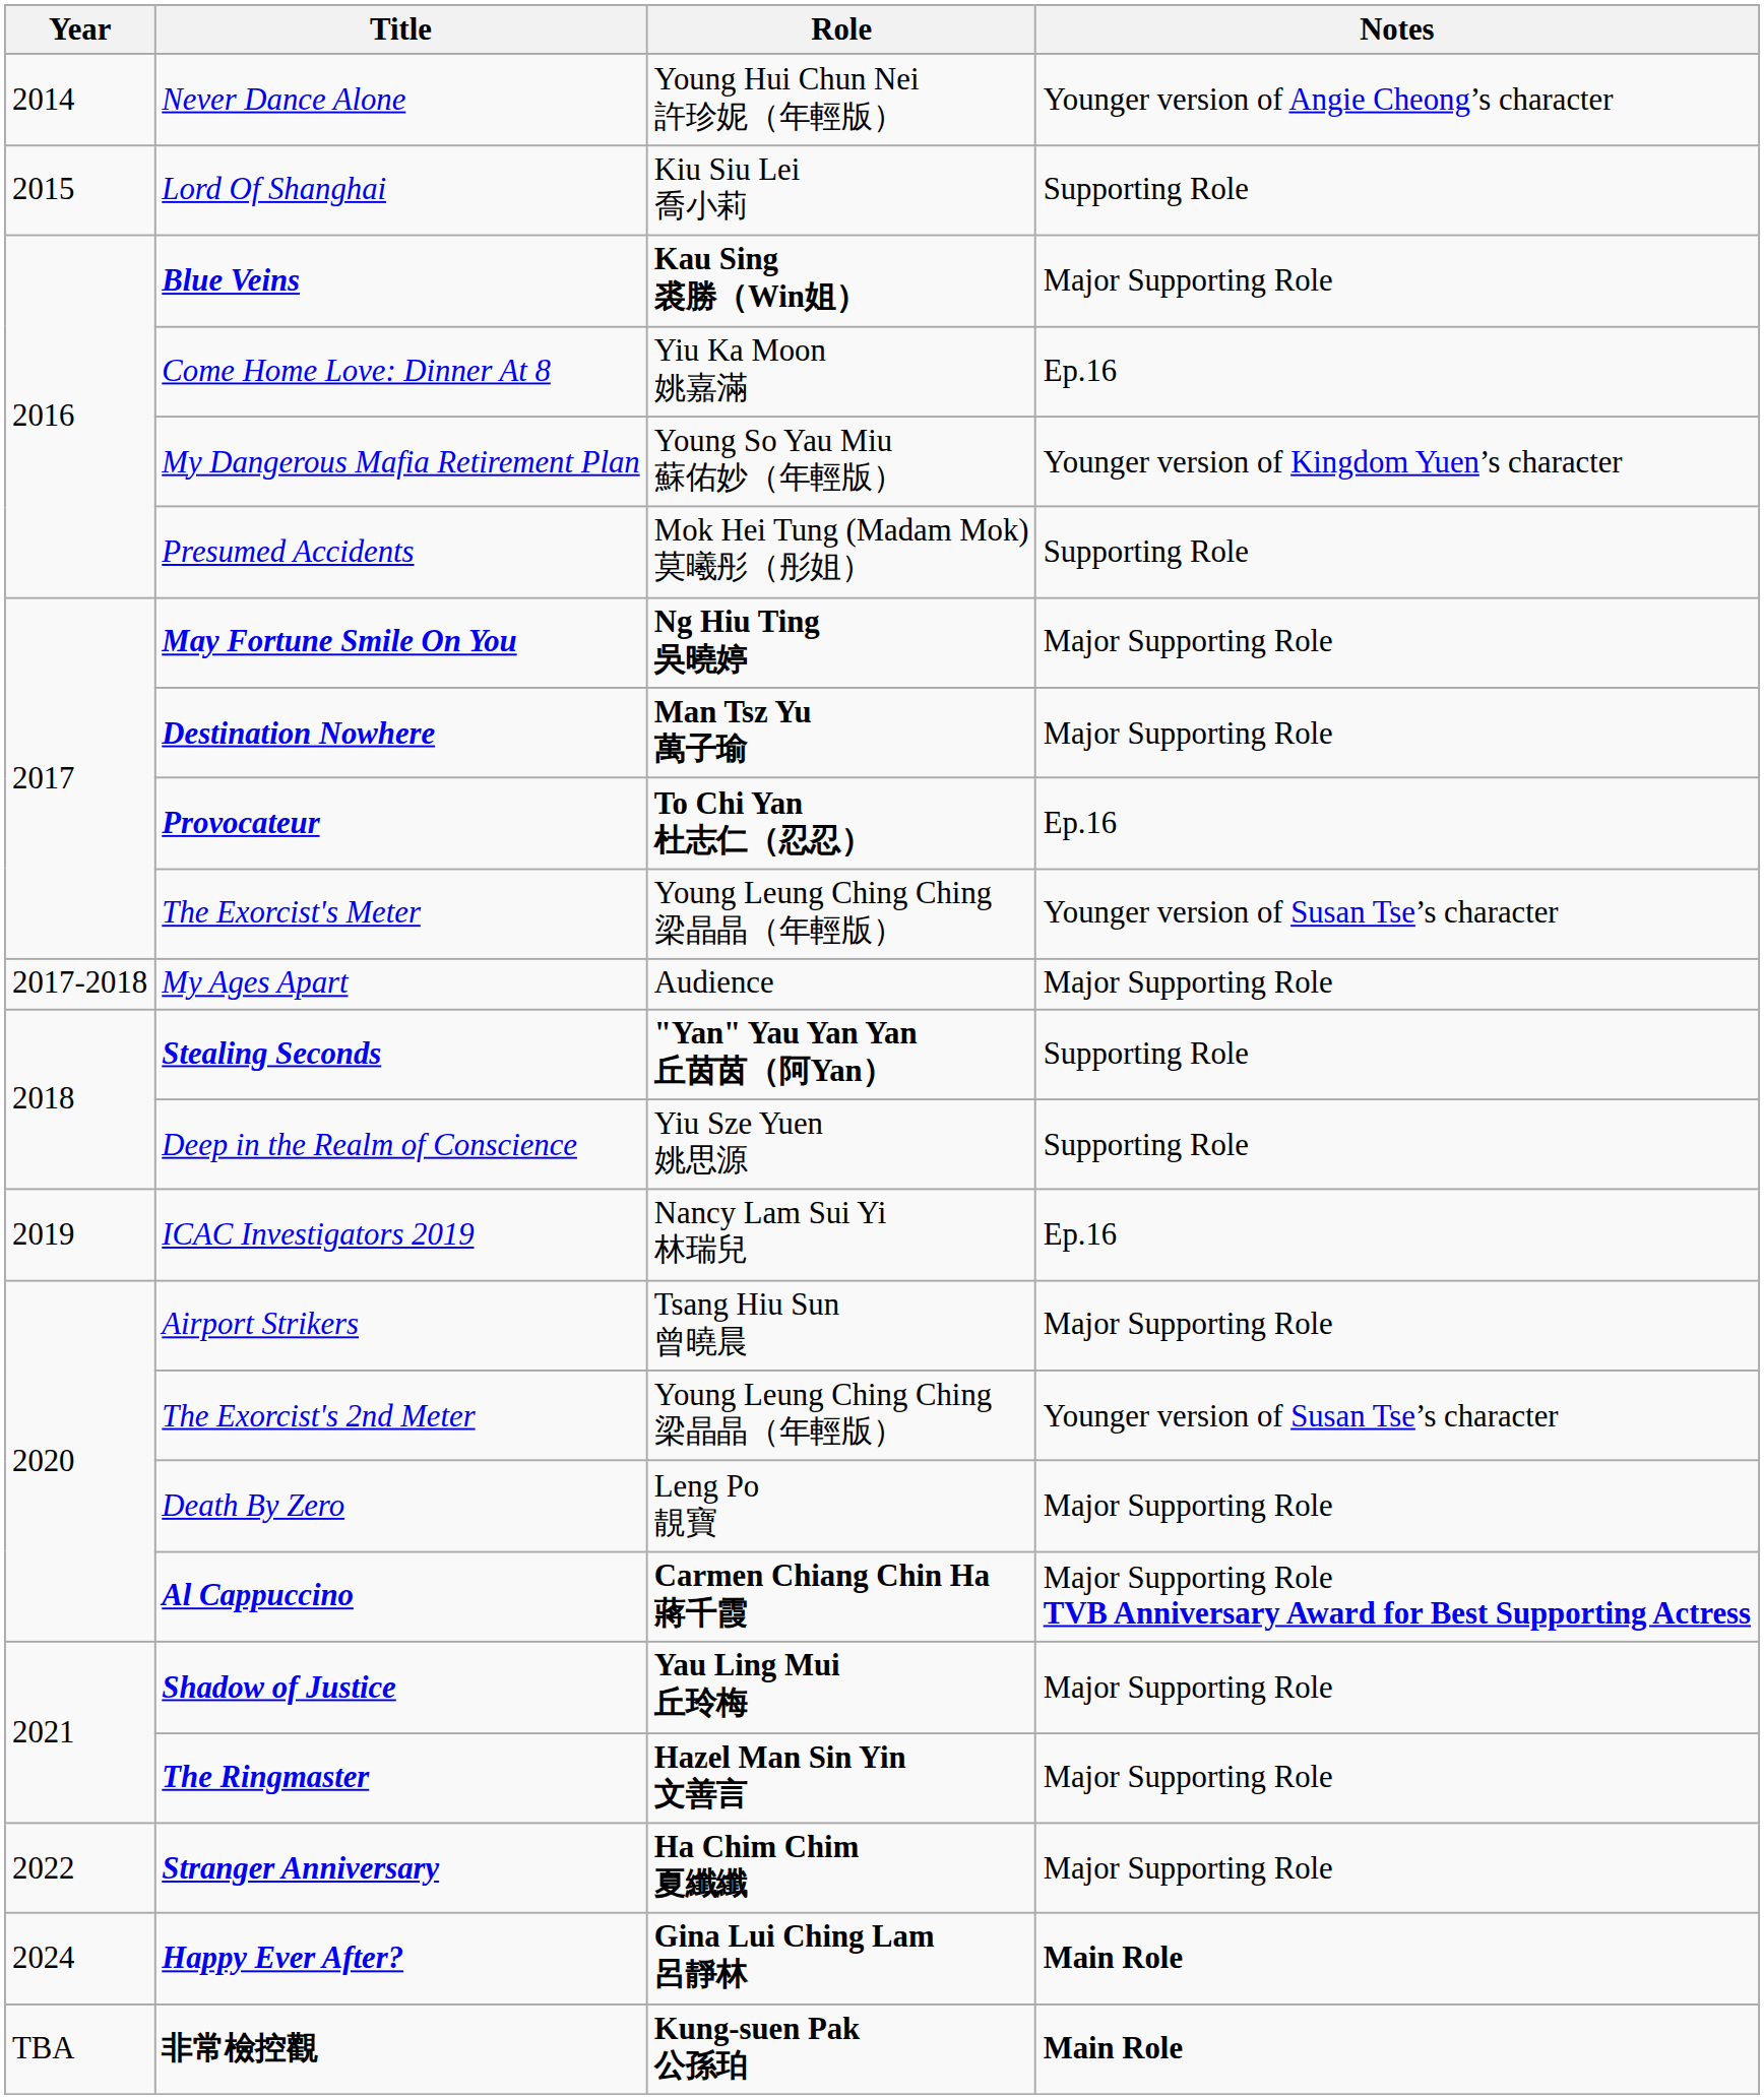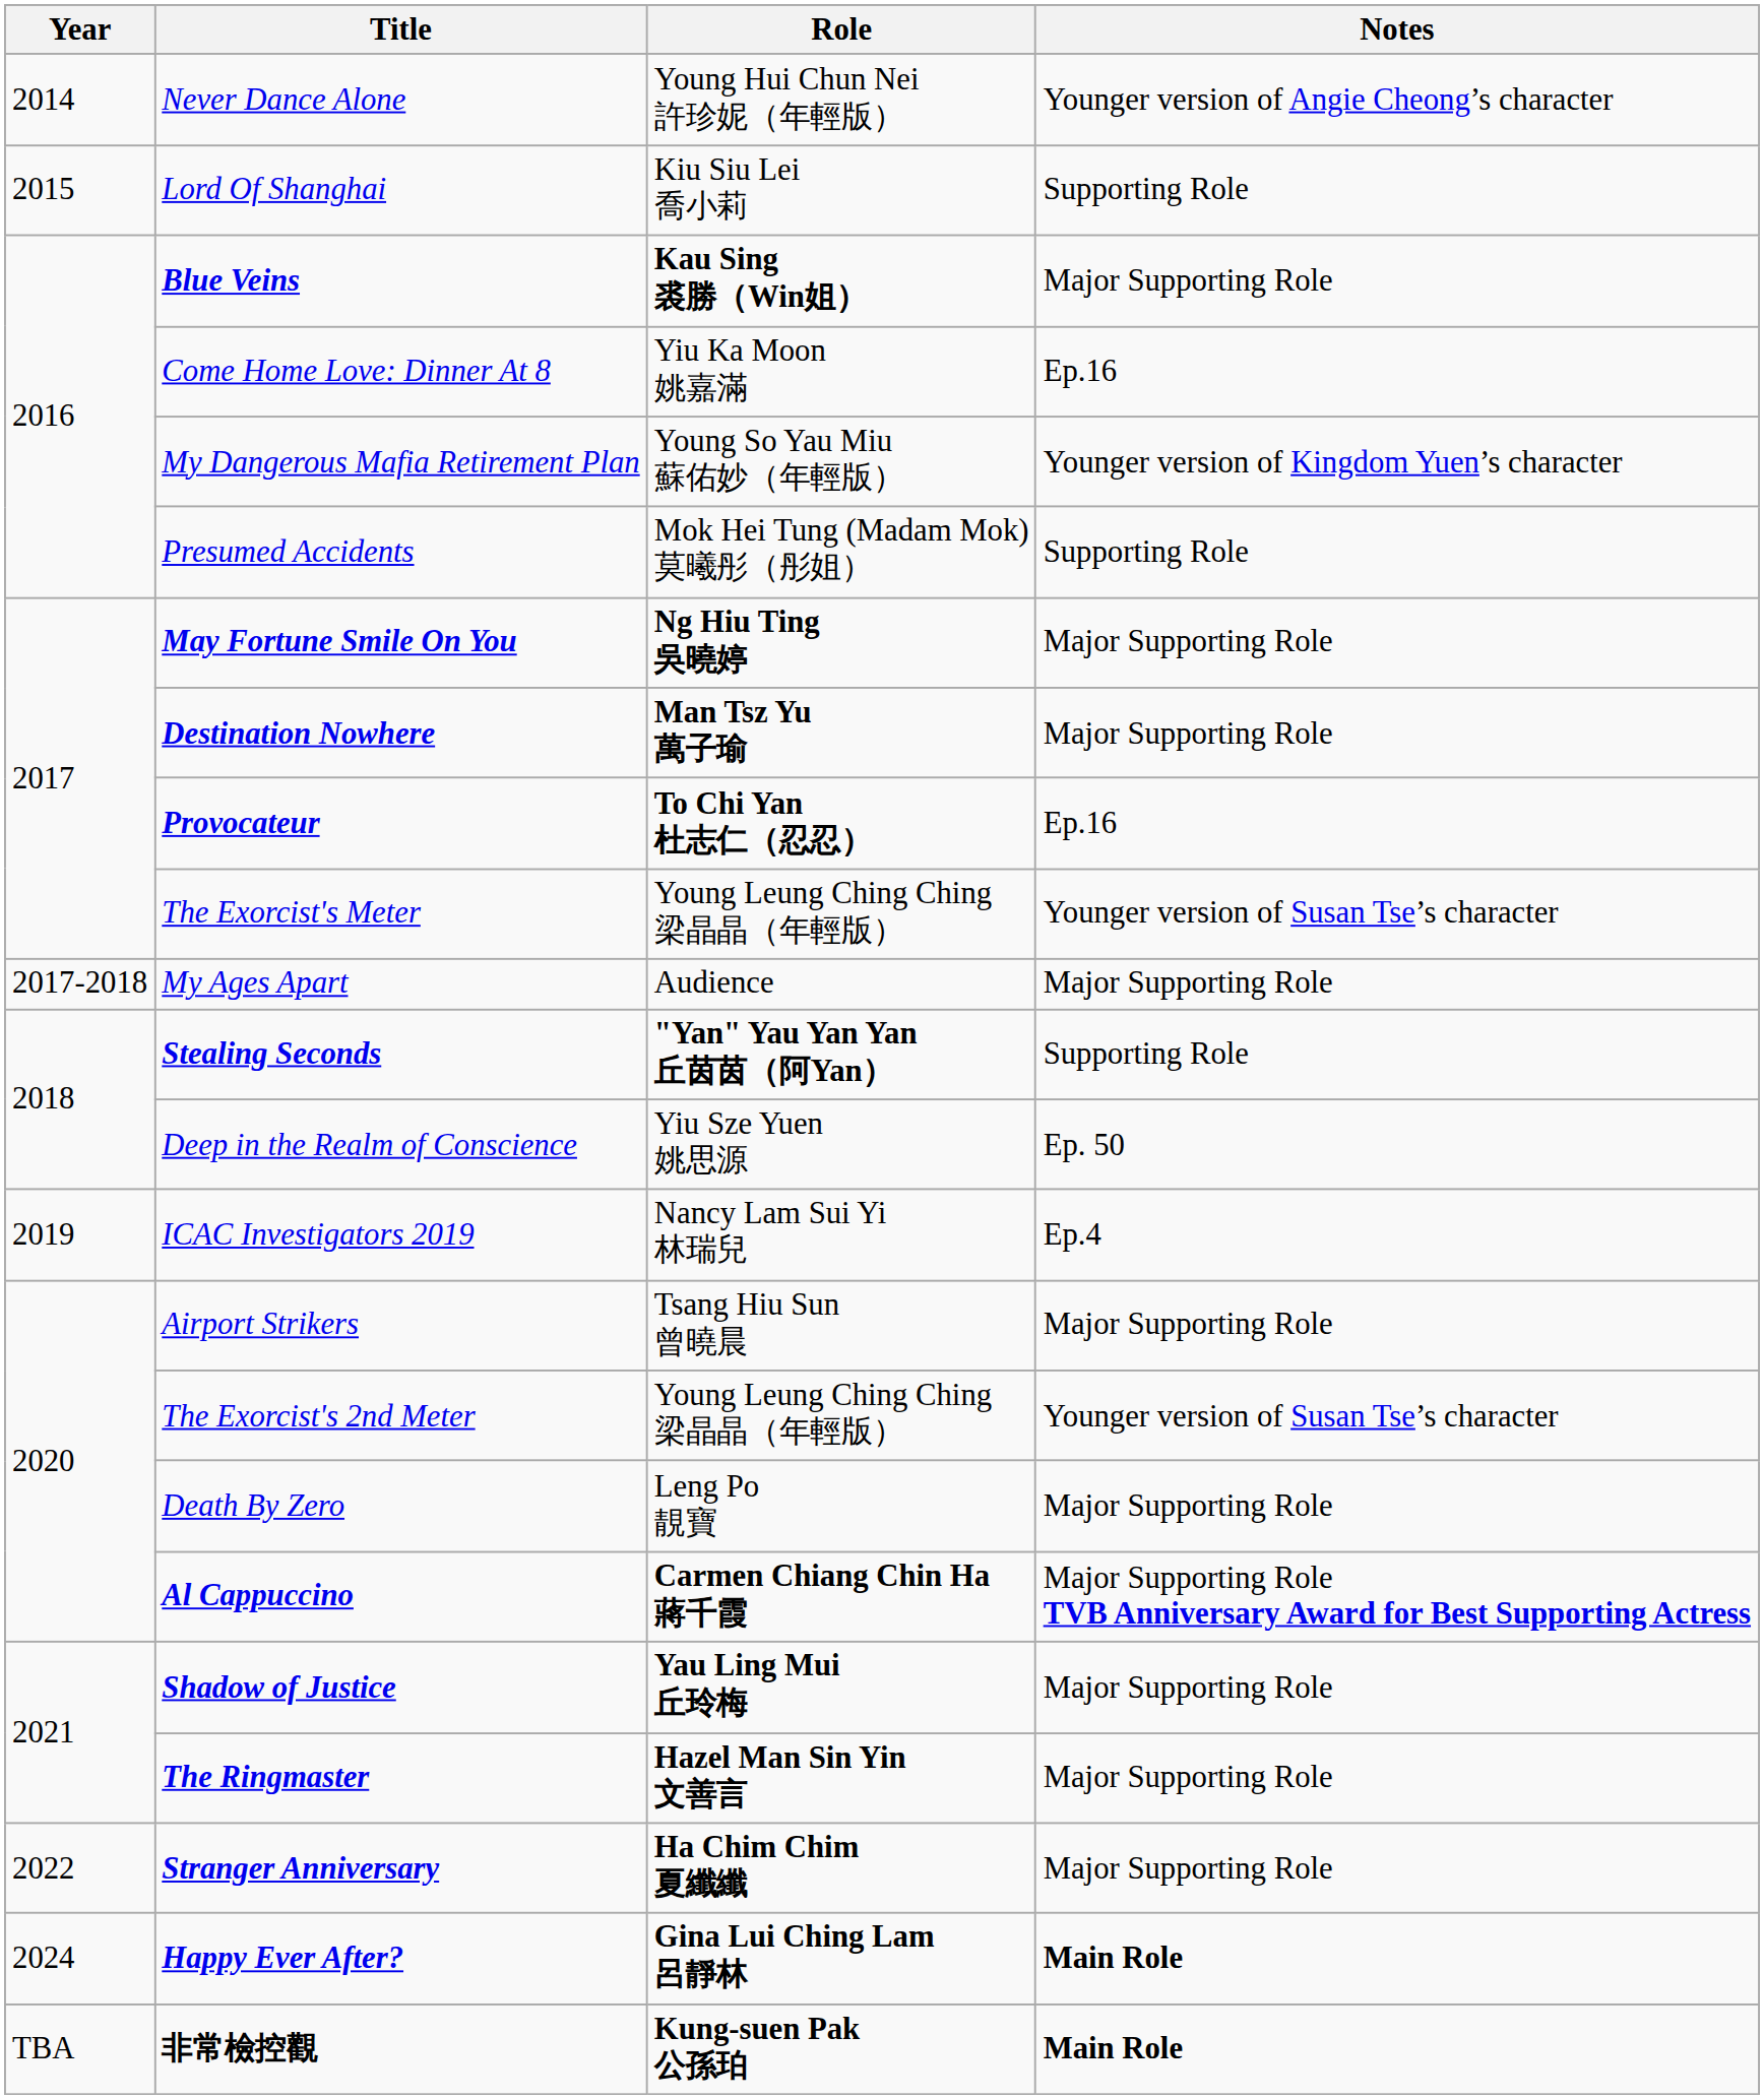 <table class="wikitable plainrowheaders sortable">
 <tr>
 <th scope="col">Year</th>
 <th scope="col">Title</th>
 <th scope="col">Role</th>
 <th scope="col" class="unsortable">Notes</th>
 </tr>
 <tr>
 <td>2014</td>
 <td><em><a href='#'>Never Dance Alone</a></em></td>
 <td>Young Hui Chun Nei<br>許珍妮（年輕版）</td>
 <td>Younger version of <a href='#'>Angie Cheong</a>’s character</td>
 </tr>
 <tr>
 <td>2015</td>
 <td><em><a href='#'>Lord Of Shanghai</a></em></td>
 <td>Kiu Siu Lei<br>喬小莉</td>
 <td>Supporting Role</td>
 </tr>
 <tr>
 <td rowspan="4">2016</td>
 <td><strong><em><a href='#'>Blue Veins</a></em></strong></td>
 <td><strong>Kau Sing<br>裘勝（Win姐）</strong></td>
 <td>Major Supporting Role</td>
 </tr>
 <tr>
 <td><em><a href='#'>Come Home Love: Dinner At 8</a></em></td>
 <td>Yiu Ka Moon<br>姚嘉滿</td>
 <td>Ep.16</td>
 </tr>
 <tr>
 <td><em><a href='#'>My Dangerous Mafia Retirement Plan</a></em></td>
 <td>Young So Yau Miu<br>蘇佑妙（年輕版）</td>
 <td>Younger version of <a href='#'>Kingdom Yuen</a>’s character</td>
 </tr>
 <tr>
 <td><em><a href='#'>Presumed Accidents</a></em></td>
 <td>Mok Hei Tung (Madam Mok)<br>莫曦彤（彤姐）</td>
 <td>Supporting Role</td>
 </tr>
 <tr>
 <td rowspan="4">2017</td>
 <td><strong><em><a href='#'>May Fortune Smile On You</a></em></strong></td>
 <td><strong>Ng Hiu Ting<br>吳曉婷</strong></td>
 <td>Major Supporting Role</td>
 </tr>
 <tr>
 <td><strong><em><a href='#'>Destination Nowhere</a></em></strong></td>
 <td><strong>Man Tsz Yu<br>萬子瑜</strong></td>
 <td>Major Supporting Role</td>
 </tr>
 <tr>
 <td><strong><em><a href='#'>Provocateur</a></em></strong></td>
 <td><strong>To Chi Yan<br>杜志仁（忍忍）</strong></td>
 <td>Ep.16</td>
 </tr>
 <tr>
 <td><em><a href='#'>The Exorcist's Meter</a></em></td>
 <td>Young Leung Ching Ching<br>梁晶晶（年輕版）</td>
 <td>Younger version of <a href='#'>Susan Tse</a>’s character</td>
 </tr>
 <tr>
 <td>2017-2018</td>
 <td><em><a href='#'>My Ages Apart</a></em></td>
 <td>Audience</td>
 <td>Major Supporting Role</td>
 </tr>
 <tr>
 <td rowspan="2">2018</td>
 <td><strong><em><a href='#'>Stealing Seconds</a></em></strong></td>
 <td><strong> "Yan" Yau Yan Yan <br>丘茵茵（阿Yan）</strong></td>
 <td>Supporting Role</td>
 </tr>
 <tr>
 <td><em><a href='#'>Deep in the Realm of Conscience</a></em></td>
 <td>Yiu Sze Yuen<br>姚思源</td>
-<td>Supporting Role</td>
+<td>Ep. 50</td>
 </tr>
 <tr>
 <td>2019</td>
 <td><em><a href='#'>ICAC Investigators 2019</a></em></td>
 <td>Nancy Lam Sui Yi<br>林瑞兒</td>
-<td>Ep.16</td>
+<td>Ep.4</td>
 </tr>
 <tr>
 <td rowspan="4">2020</td>
 <td><em><a href='#'>Airport Strikers</a></em></td>
 <td>Tsang Hiu Sun<br>曾曉晨</td>
 <td>Major Supporting Role</td>
 </tr>
 <tr>
 <td><em><a href='#'>The Exorcist's 2nd Meter</a></em></td>
 <td>Young Leung Ching Ching<br>梁晶晶（年輕版）</td>
 <td>Younger version of <a href='#'>Susan Tse</a>’s character</td>
 </tr>
 <tr>
 <td><em><a href='#'>Death By Zero</a></em></td>
 <td>Leng Po<br>靚寶</td>
 <td>Major Supporting Role</td>
 </tr>
 <tr>
 <td><strong><em><a href='#'>Al Cappuccino</a></em></strong></td>
 <td><strong> Carmen Chiang Chin Ha<br>蔣千霞</strong></td>
 <td>Major Supporting Role <br> <strong><a href='#'>TVB Anniversary Award for Best Supporting Actress</a></strong></td>
 </tr>
 <tr>
 <td rowspan=2>2021</td>
 <td><strong><em><a href='#'>Shadow of Justice</a></em></strong></td>
 <td><strong>Yau Ling Mui<br>丘玲梅</strong></td>
 <td>Major Supporting Role</td>
 </tr>
 <tr>
 <td><strong><em><a href='#'>The Ringmaster</a></em></strong></td>
 <td><strong>Hazel Man Sin Yin<br>文善言</strong></td>
 <td>Major Supporting Role</td>
 </tr>
 <tr>
 <td>2022</td>
 <td><strong><em><a href='#'>Stranger Anniversary</a></em></strong></td>
 <td><strong>Ha Chim Chim<br>夏纖纖</strong></td>
 <td>Major Supporting Role</td>
 </tr>
 <tr>
 <td>2024</td>
 <td><strong><em><a href='#'>Happy Ever After?</a></em></strong></td>
 <td><strong>Gina Lui Ching Lam<br>呂靜林</strong></td>
 <td><strong>Main Role</strong></td>
 </tr>
 <tr>
 <td>TBA</td>
 <td><strong>非常檢控觀</strong></td>
 <td><strong>Kung-suen Pak <br> 公孫珀</strong></td>
 <td><strong>Main Role</strong></td>
 </tr>
 </table>
